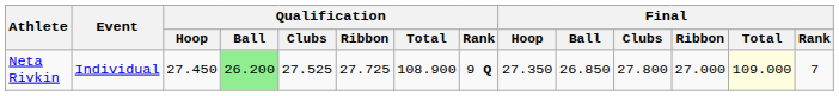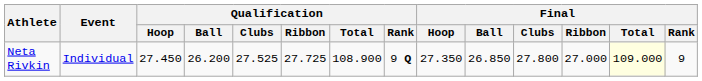 <table class=wikitable style="font-size:90%">
 <tr>
 <th rowspan=2>Athlete</th>
 <th rowspan=2>Event</th>
 <th colspan=6>Qualification</th>
 <th colspan=6>Final</th>
 </tr>
 <tr style="font-size:95%">
 <th>Hoop</th>
 <th>Ball</th>
 <th>Clubs</th>
 <th>Ribbon</th>
 <th>Total</th>
 <th>Rank</th>
 <th>Hoop</th>
 <th>Ball</th>
 <th>Clubs</th>
 <th>Ribbon</th>
 <th>Total</th>
 <th>Rank</th>
 </tr>
 <tr align=center>
 <td align=left><a href='#'>Neta Rivkin</a></td>
 <td align=left><a href='#'>Individual</a></td>
 <td>27.450</td>
-<td style="background: lightgreen;">26.200</td>
+<td>26.200</td>
 <td>27.525</td>
 <td>27.725</td>
 <td>108.900</td>
 <td>9 <strong>Q</strong></td>
 <td>27.350</td>
 <td>26.850</td>
 <td>27.800</td>
 <td>27.000</td>
 <td style="background: lightyellow;">109.000</td>
-<td>7</td>
+<td>9</td>
 </tr>
 </table>
